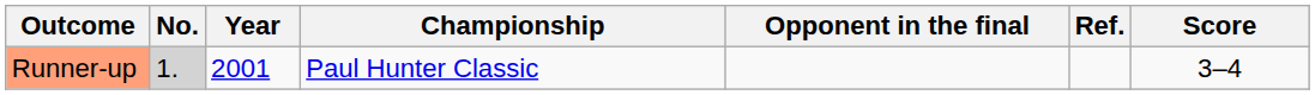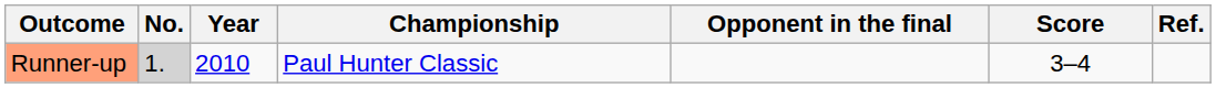 <table class="sortable wikitable">
 <tr>
 <th width="80">Outcome</th>
 <th width="20">No.</th>
 <th width="50">Year</th>
 <th width="250">Championship</th>
 <th width="200">Opponent in the final</th>
+<th width="100">Score</th>
 <th width="20" class="unsortable">Ref.</th>
-<th width="100">Score</th>
 </tr>
 <tr>
 <td style="background:#ffa07a;">Runner-up</td>
 <td style="background: lightgrey;">1.</td>
-<td><a href='#'>2001</a></td>
+<td><a href='#'>2010</a></td>
 <td><a href='#'>Paul Hunter Classic</a></td>
 <td> </td>
+<td align="center">3–4</td>
 <td align="center"></td>
-<td align="center">3–4</td>
 </tr>
 </table>
